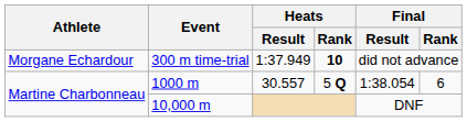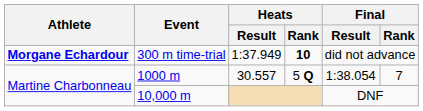 <table class=wikitable style="font-size:90%">
 <tr>
 <th rowspan="2">Athlete</th>
 <th rowspan="2">Event</th>
 <th colspan="2">Heats</th>
 <th colspan="2">Final</th>
 </tr>
 <tr>
 <th>Result</th>
 <th>Rank</th>
 <th>Result</th>
 <th>Rank</th>
 </tr>
 <tr>
-<td><a href='#'>Morgane Echardour</a></td>
+<td><strong><a href='#'>Morgane Echardour</a></strong></td>
 <td><a href='#'>300 m time-trial</a></td>
 <td align=center>1:37.949</td>
 <td align=center><strong>10</strong></td>
 <td align=center colspan="2">did not advance</td>
 </tr>
 <tr>
 <td rowspan=2><a href='#'>Martine Charbonneau</a></td>
 <td><a href='#'>1000 m</a></td>
 <td align=center>30.557</td>
 <td align=center>5 <strong>Q</strong></td>
 <td align=center>1:38.054</td>
-<td align=center>6</td>
+<td align=center>7</td>
 </tr>
 <tr>
 <td><a href='#'>10,000 m</a></td>
 <td bgcolor=wheat colspan="2"></td>
 <td align=center colspan="2">DNF</td>
 </tr>
 </table>
